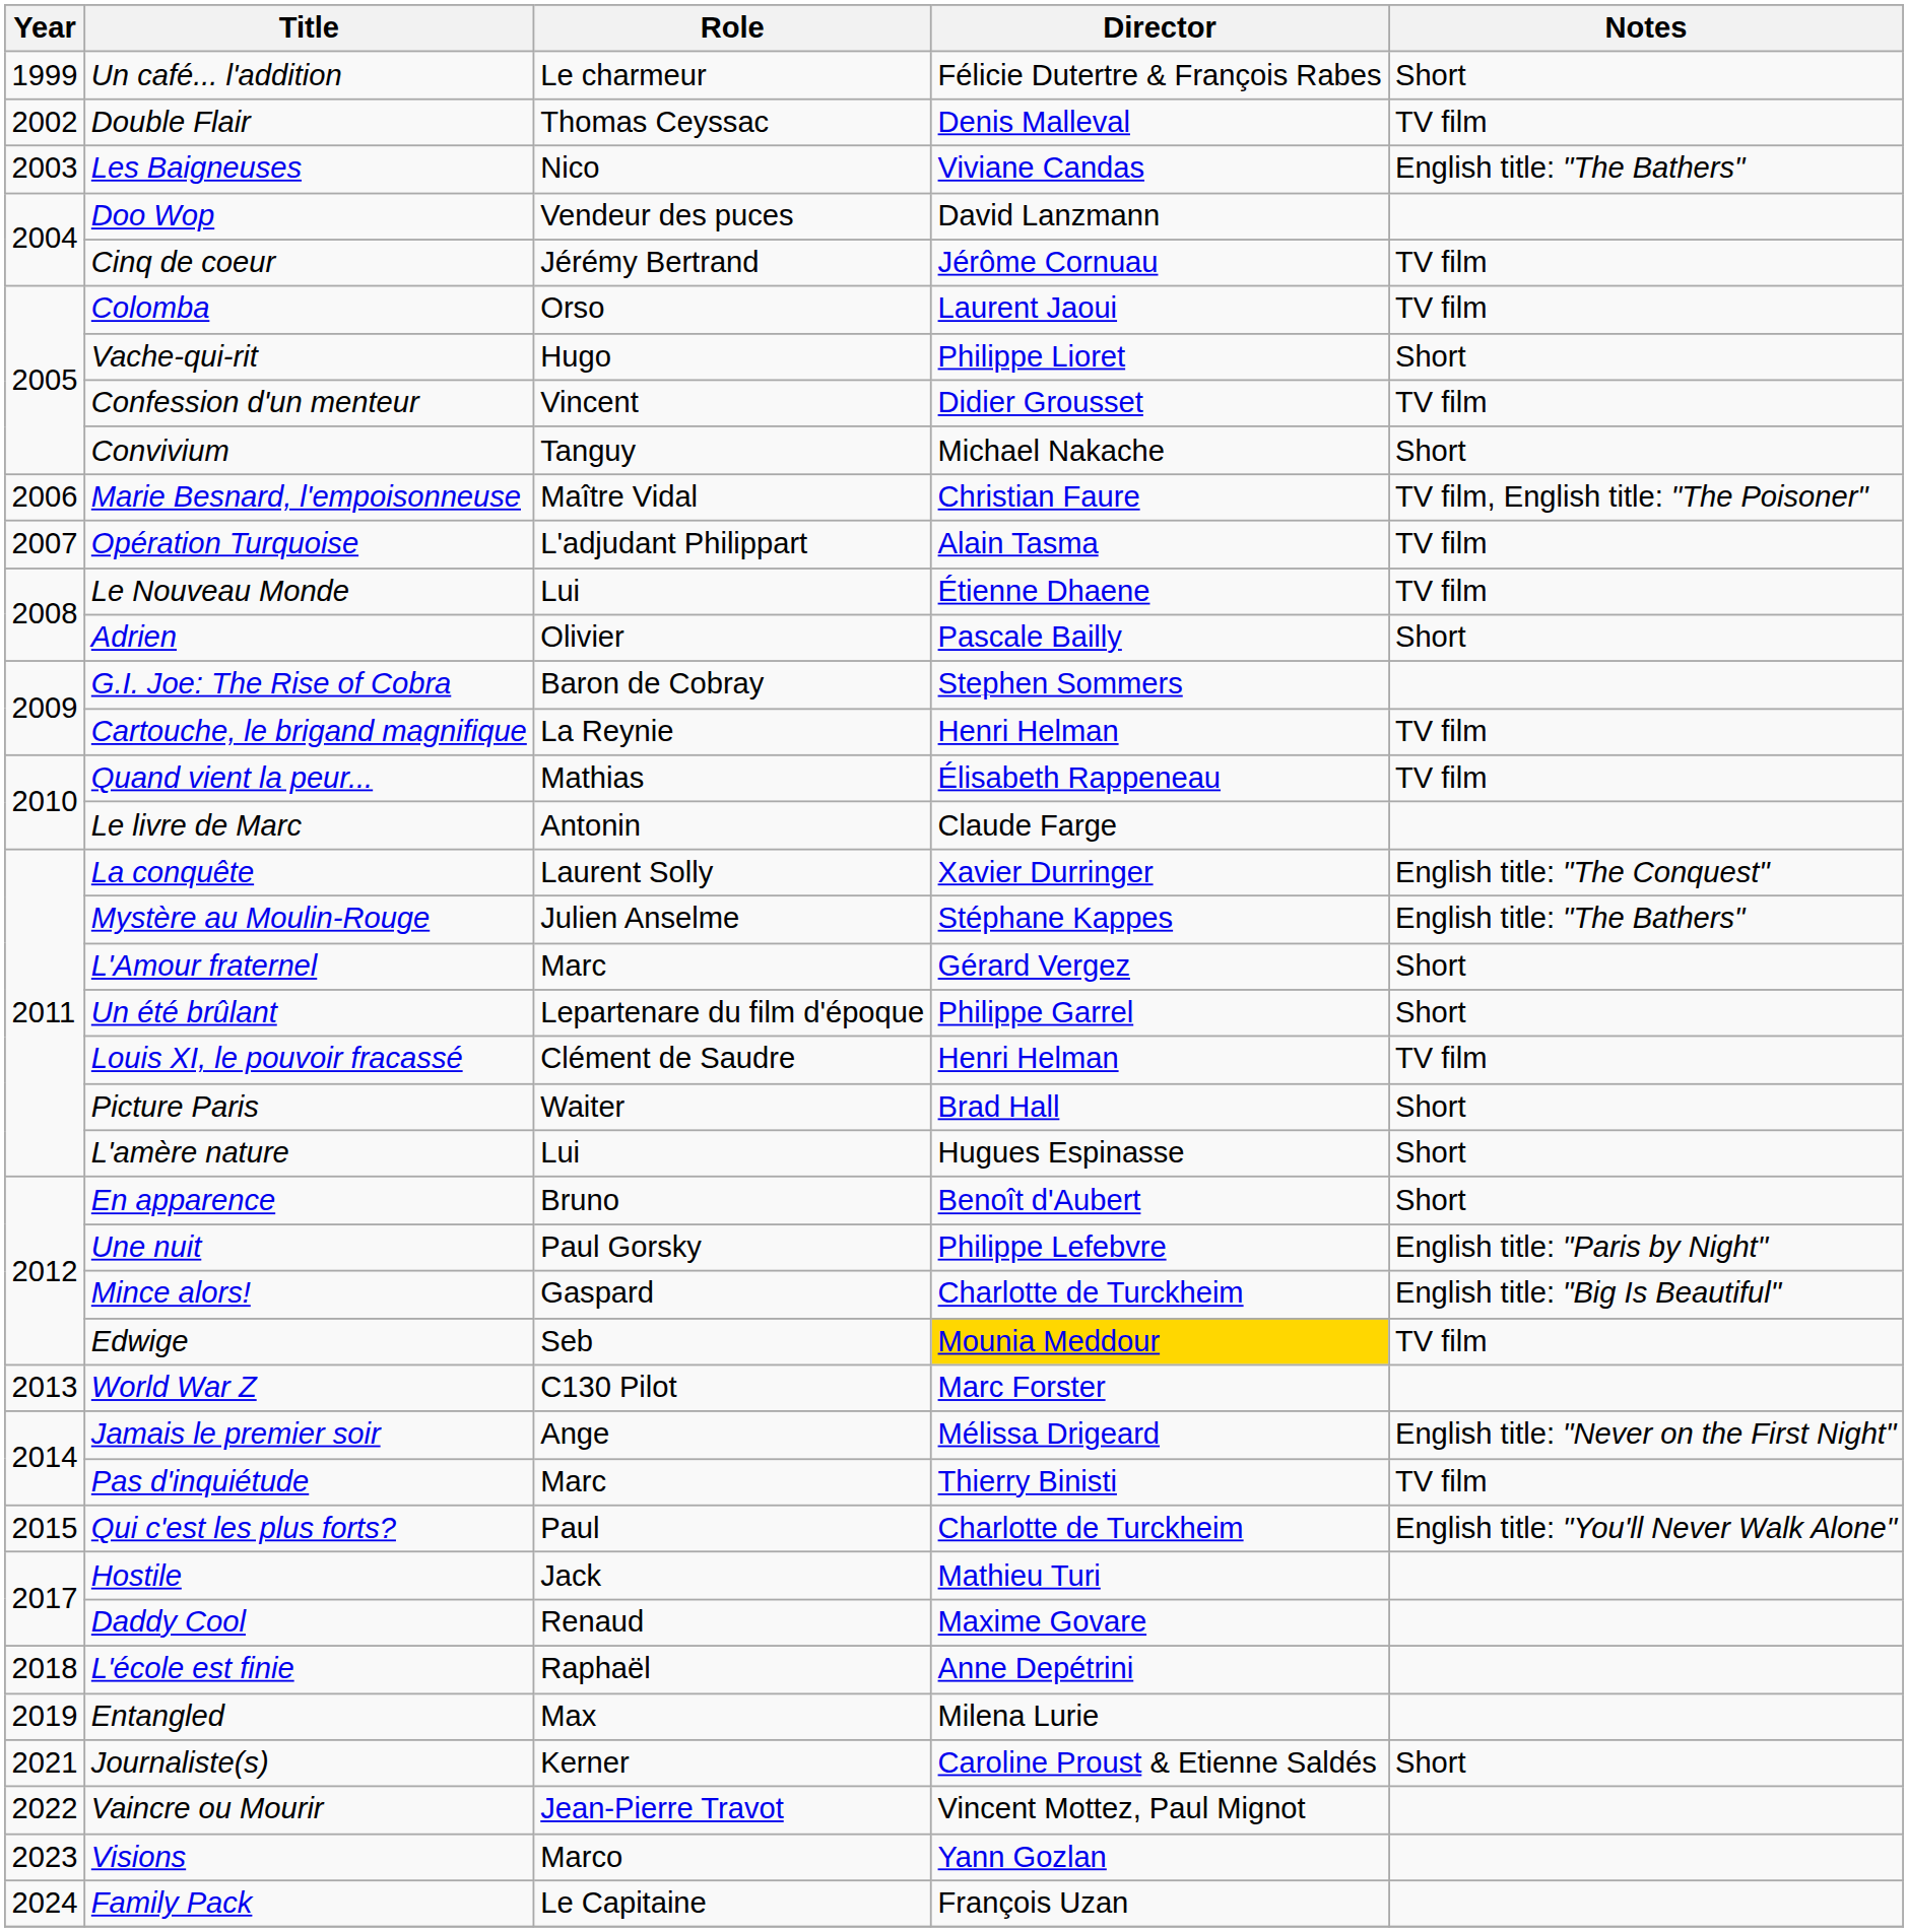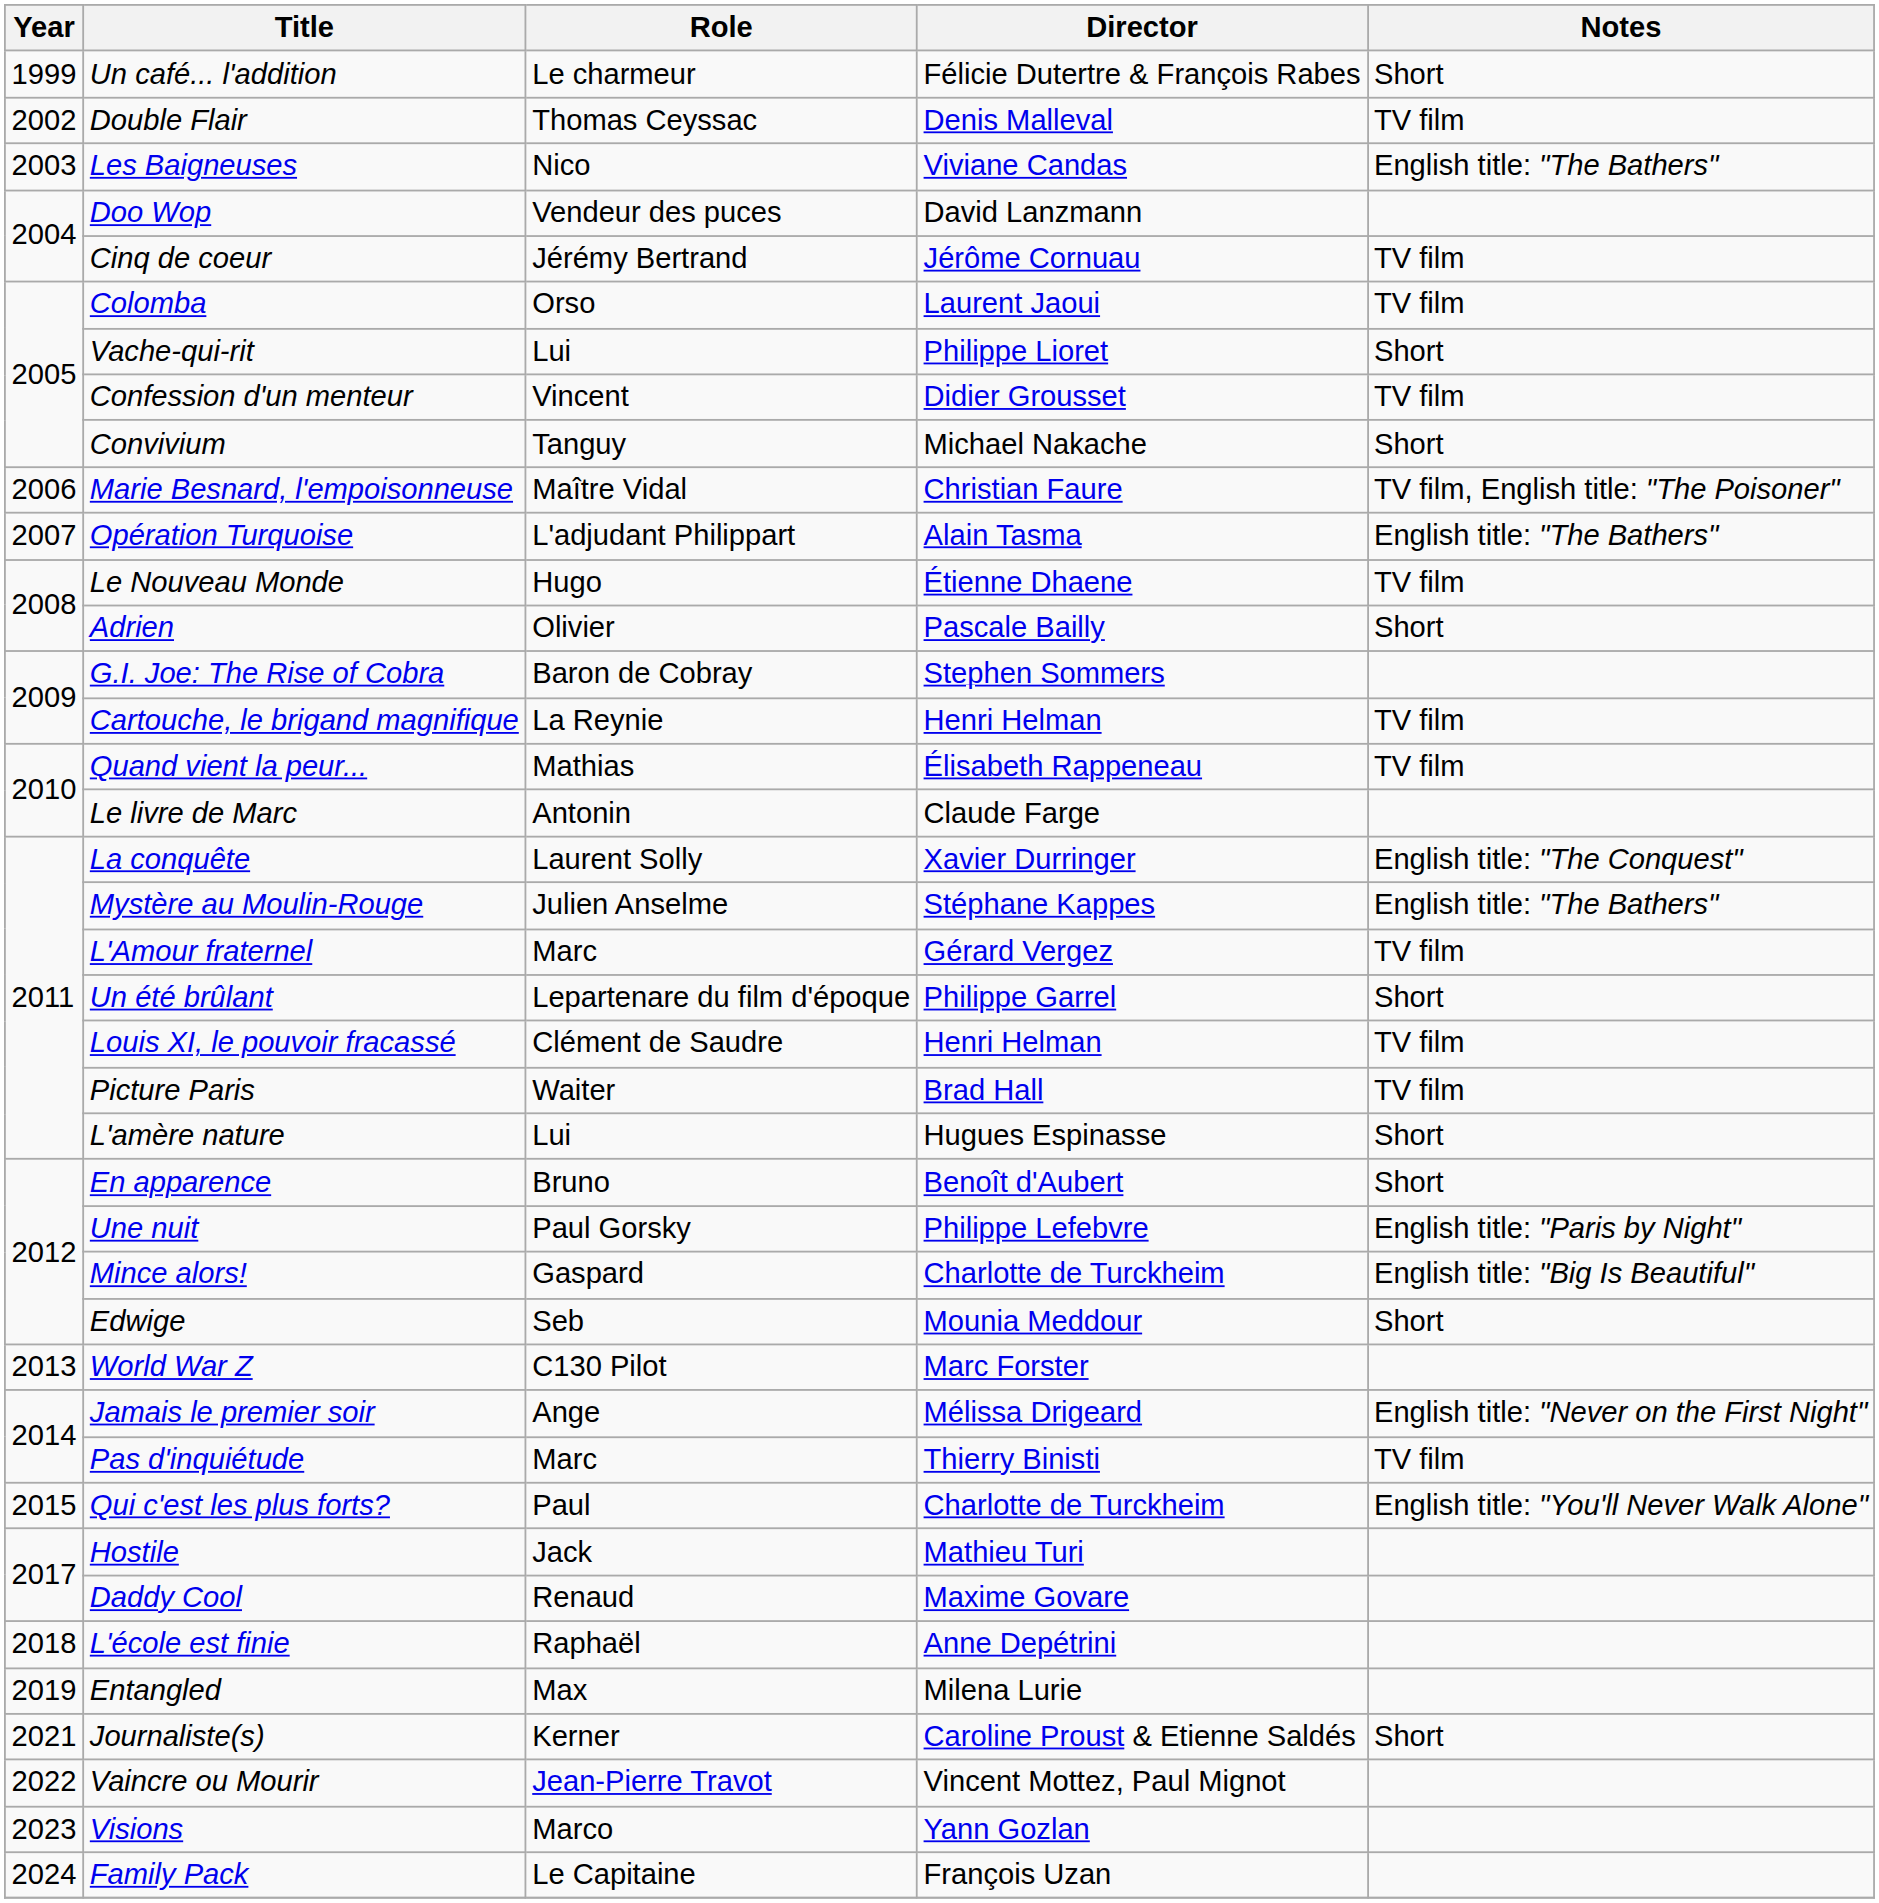 <table class="wikitable">
 <tr>
 <th>Year</th>
 <th>Title</th>
 <th>Role</th>
 <th>Director</th>
 <th>Notes</th>
 </tr>
 <tr>
 <td>1999</td>
 <td><em>Un café... l'addition</em></td>
 <td>Le charmeur</td>
 <td>Félicie Dutertre & François Rabes</td>
 <td>Short</td>
 </tr>
 <tr>
 <td>2002</td>
 <td><em>Double Flair</em></td>
 <td>Thomas Ceyssac</td>
 <td><a href='#'>Denis Malleval</a></td>
 <td>TV film</td>
 </tr>
 <tr>
 <td>2003</td>
 <td><em><a href='#'>Les Baigneuses</a></em></td>
 <td>Nico</td>
 <td><a href='#'>Viviane Candas</a></td>
 <td>English title: <em>"The Bathers"</em></td>
 </tr>
 <tr>
 <td rowspan="2">2004</td>
 <td><em><a href='#'>Doo Wop</a></em></td>
 <td>Vendeur des puces</td>
 <td>David Lanzmann</td>
 <td></td>
 </tr>
 <tr>
 <td><em>Cinq de coeur</em></td>
 <td>Jérémy Bertrand</td>
 <td><a href='#'>Jérôme Cornuau</a></td>
 <td>TV film</td>
 </tr>
 <tr>
 <td rowspan="4">2005</td>
 <td><em><a href='#'>Colomba</a></em></td>
 <td>Orso</td>
 <td><a href='#'>Laurent Jaoui</a></td>
 <td>TV film</td>
 </tr>
 <tr>
 <td><em>Vache-qui-rit</em></td>
-<td>Hugo</td>
+<td>Lui</td>
 <td><a href='#'>Philippe Lioret</a></td>
 <td>Short</td>
 </tr>
 <tr>
 <td><em>Confession d'un menteur</em></td>
 <td>Vincent</td>
 <td><a href='#'>Didier Grousset</a></td>
 <td>TV film</td>
 </tr>
 <tr>
 <td><em>Convivium</em></td>
 <td>Tanguy</td>
 <td>Michael Nakache</td>
 <td>Short</td>
 </tr>
 <tr>
 <td>2006</td>
 <td><em><a href='#'>Marie Besnard, l'empoisonneuse</a></em></td>
 <td>Maître Vidal</td>
 <td><a href='#'>Christian Faure</a></td>
 <td>TV film, English title: <em>"The Poisoner"</em></td>
 </tr>
 <tr>
 <td>2007</td>
 <td><em><a href='#'>Opération Turquoise</a></em></td>
 <td>L'adjudant Philippart</td>
 <td><a href='#'>Alain Tasma</a></td>
-<td>TV film</td>
+<td>English title: <em>"The Bathers"</em></td>
 </tr>
 <tr>
 <td rowspan="2">2008</td>
 <td><em>Le Nouveau Monde</em></td>
-<td>Lui</td>
+<td>Hugo</td>
 <td><a href='#'>Étienne Dhaene</a></td>
 <td>TV film</td>
 </tr>
 <tr>
 <td><em><a href='#'>Adrien</a></em></td>
 <td>Olivier</td>
 <td><a href='#'>Pascale Bailly</a></td>
 <td>Short</td>
 </tr>
 <tr>
 <td rowspan="2">2009</td>
 <td><em><a href='#'>G.I. Joe: The Rise of Cobra</a></em></td>
 <td>Baron de Cobray</td>
 <td><a href='#'>Stephen Sommers</a></td>
 <td></td>
 </tr>
 <tr>
 <td><em><a href='#'>Cartouche, le brigand magnifique</a></em></td>
 <td>La Reynie</td>
 <td><a href='#'>Henri Helman</a></td>
 <td>TV film</td>
 </tr>
 <tr>
 <td rowspan="2">2010</td>
 <td><em><a href='#'>Quand vient la peur...</a></em></td>
 <td>Mathias</td>
 <td><a href='#'>Élisabeth Rappeneau</a></td>
 <td>TV film</td>
 </tr>
 <tr>
 <td><em>Le livre de Marc</em></td>
 <td>Antonin</td>
 <td>Claude Farge</td>
 <td></td>
 </tr>
 <tr>
 <td rowspan="7">2011</td>
 <td><em><a href='#'>La conquête</a></em></td>
 <td>Laurent Solly</td>
 <td><a href='#'>Xavier Durringer</a></td>
 <td>English title: <em>"The Conquest"</em></td>
 </tr>
 <tr>
 <td><em><a href='#'>Mystère au Moulin-Rouge</a></em></td>
 <td>Julien Anselme</td>
 <td><a href='#'>Stéphane Kappes</a></td>
 <td>English title: <em>"The Bathers"</em></td>
 </tr>
 <tr>
 <td><em><a href='#'>L'Amour fraternel</a></em></td>
 <td>Marc</td>
 <td><a href='#'>Gérard Vergez</a></td>
-<td>Short</td>
+<td>TV film</td>
 </tr>
 <tr>
 <td><em><a href='#'>Un été brûlant</a></em></td>
 <td>Lepartenare du film d'époque</td>
 <td><a href='#'>Philippe Garrel</a></td>
 <td>Short</td>
 </tr>
 <tr>
 <td><em><a href='#'>Louis XI, le pouvoir fracassé</a></em></td>
 <td>Clément de Saudre</td>
 <td><a href='#'>Henri Helman</a></td>
 <td>TV film</td>
 </tr>
 <tr>
 <td><em>Picture Paris</em></td>
 <td>Waiter</td>
 <td><a href='#'>Brad Hall</a></td>
-<td>Short</td>
+<td>TV film</td>
 </tr>
 <tr>
 <td><em>L'amère nature</em></td>
 <td>Lui</td>
 <td>Hugues Espinasse</td>
 <td>Short</td>
 </tr>
 <tr>
 <td rowspan="4">2012</td>
 <td><em><a href='#'>En apparence</a></em></td>
 <td>Bruno</td>
 <td><a href='#'>Benoît d'Aubert</a></td>
 <td>Short</td>
 </tr>
 <tr>
 <td><em><a href='#'>Une nuit</a></em></td>
 <td>Paul Gorsky</td>
 <td><a href='#'>Philippe Lefebvre</a></td>
 <td>English title: <em>"Paris by Night"</em></td>
 </tr>
 <tr>
 <td><em><a href='#'>Mince alors!</a></em></td>
 <td>Gaspard</td>
 <td><a href='#'>Charlotte de Turckheim</a></td>
 <td>English title: <em>"Big Is Beautiful"</em></td>
 </tr>
 <tr>
 <td><em>Edwige</em></td>
 <td>Seb</td>
-<td style="background: gold;"><a href='#'>Mounia Meddour</a></td>
-<td>TV film</td>
+<td><a href='#'>Mounia Meddour</a></td>
+<td>Short</td>
 </tr>
 <tr>
 <td>2013</td>
 <td><em><a href='#'>World War Z</a></em></td>
 <td>C130 Pilot</td>
 <td><a href='#'>Marc Forster</a></td>
 <td></td>
 </tr>
 <tr>
 <td rowspan="2">2014</td>
 <td><em><a href='#'>Jamais le premier soir</a></em></td>
 <td>Ange</td>
 <td><a href='#'>Mélissa Drigeard</a></td>
 <td>English title: <em>"Never on the First Night"</em></td>
 </tr>
 <tr>
 <td><em><a href='#'>Pas d'inquiétude</a></em></td>
 <td>Marc</td>
 <td><a href='#'>Thierry Binisti</a></td>
 <td>TV film</td>
 </tr>
 <tr>
 <td>2015</td>
 <td><em><a href='#'>Qui c'est les plus forts?</a></em></td>
 <td>Paul</td>
 <td><a href='#'>Charlotte de Turckheim</a></td>
 <td>English title: <em>"You'll Never Walk Alone"</em></td>
 </tr>
 <tr>
 <td rowspan="2">2017</td>
 <td><em><a href='#'>Hostile</a></em></td>
 <td>Jack</td>
 <td><a href='#'>Mathieu Turi</a></td>
 <td></td>
 </tr>
 <tr>
 <td><em><a href='#'>Daddy Cool</a></em></td>
 <td>Renaud</td>
 <td><a href='#'>Maxime Govare</a></td>
 <td></td>
 </tr>
 <tr>
 <td>2018</td>
 <td><em><a href='#'>L'école est finie</a></em></td>
 <td>Raphaël</td>
 <td><a href='#'>Anne Depétrini</a></td>
 <td></td>
 </tr>
 <tr>
 <td>2019</td>
 <td><em>Entangled</em></td>
 <td>Max</td>
 <td>Milena Lurie</td>
 <td></td>
 </tr>
 <tr>
 <td>2021</td>
 <td><em>Journaliste(s)</em></td>
 <td>Kerner</td>
 <td><a href='#'>Caroline Proust</a> & Etienne Saldés</td>
 <td>Short</td>
 </tr>
 <tr>
 <td>2022</td>
 <td><em>Vaincre ou Mourir</em></td>
 <td><a href='#'>Jean-Pierre Travot</a></td>
 <td>Vincent Mottez, Paul Mignot</td>
 <td></td>
 </tr>
 <tr>
 <td>2023</td>
 <td><em><a href='#'>Visions</a></em></td>
 <td>Marco</td>
 <td><a href='#'>Yann Gozlan</a></td>
 <td></td>
 </tr>
 <tr>
 <td>2024</td>
 <td><em><a href='#'>Family Pack</a></em></td>
 <td>Le Capitaine</td>
 <td>François Uzan</td>
 <td></td>
 </tr>
 <tr>
 </tr>
 </table>
